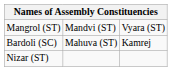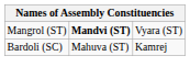 <table class="wikitable">
 <tr>
 <th colspan="3">Names of Assembly Constituencies</th>
 </tr>
 <tr>
 <td>Mangrol (ST)</td>
-<td>Mandvi (ST)</td>
+<td><strong>Mandvi (ST)</strong></td>
 <td>Vyara (ST)</td>
 </tr>
 <tr>
 <td>Bardoli (SC)</td>
 <td>Mahuva (ST)</td>
 <td>Kamrej</td>
 </tr>
-<tr>
-<td>Nizar (ST)</td>
-<td></td>
-<td></td>
-</tr>
 </table>
